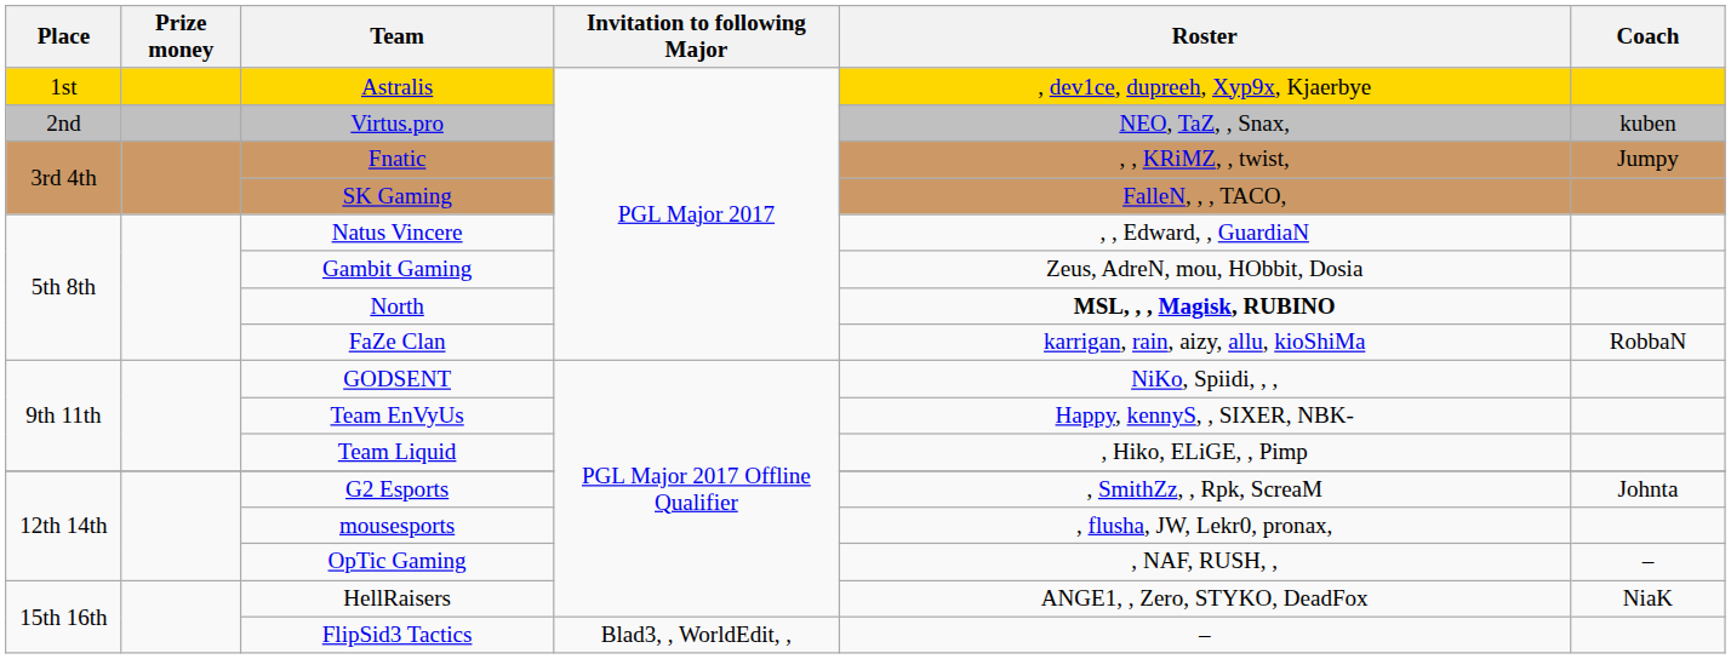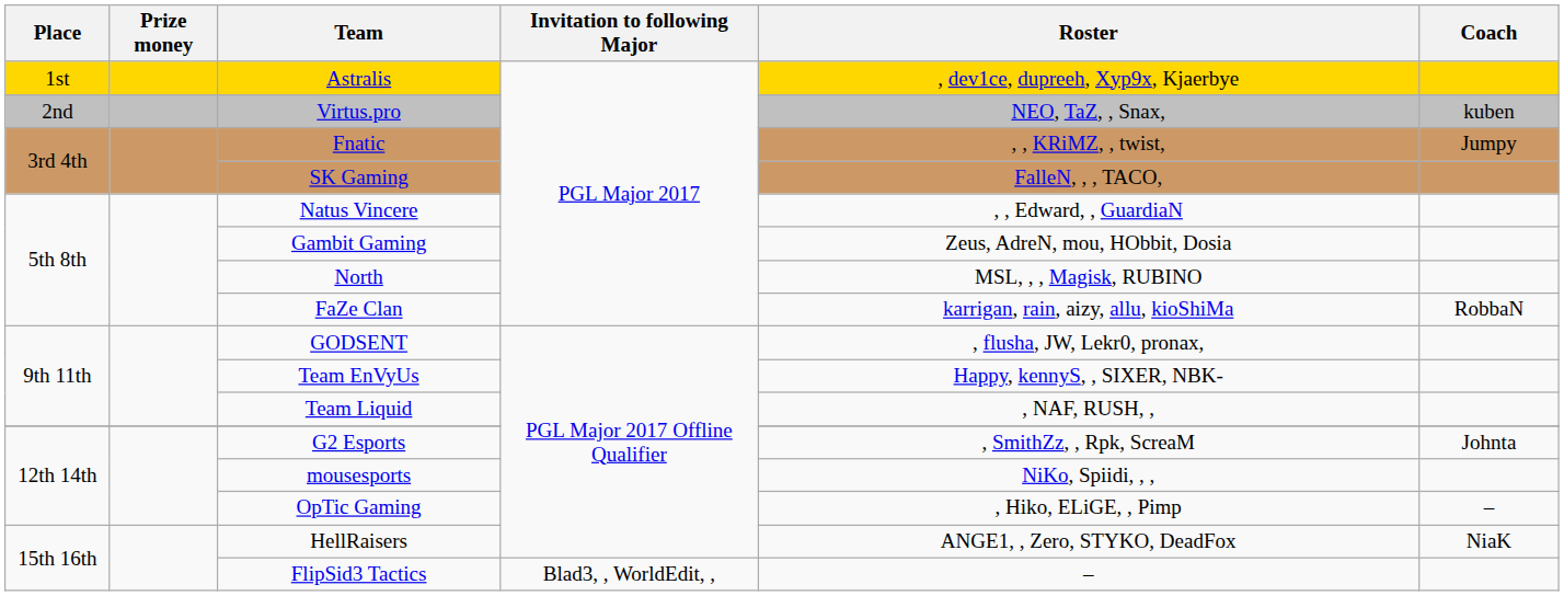 <table class="wikitable" style="text-align:center">
 <tr>
 <th width="73px">Place</th>
 <th width="75">Prize money</th>
 <th width="210">Team</th>
 <th width="190px">Invitation to following Major</th>
 <th width="500px">Roster</th>
 <th width="100">Coach</th>
 </tr>
 <tr>
 <td style="text-align:center; background:gold;">1st</td>
 <td style="text-align:center; background:gold;"></td>
 <td style="text-align:center; background:gold;"><a href='#'>Astralis</a></td>
 <td rowspan="8"><a href='#'>PGL Major 2017</a></td>
 <td style="text-align:center; background:gold;">,  <a href='#'>dev1ce</a>,  <a href='#'>dupreeh</a>,  <a href='#'>Xyp9x</a>,  Kjaerbye</td>
 <td style="text-align:center; background:gold;"></td>
 </tr>
 <tr>
 <td style="text-align:center; background:silver;">2nd</td>
 <td style="text-align:center; background:silver;"></td>
 <td style="text-align:center; background:silver;"><a href='#'>Virtus.pro</a></td>
 <td style="text-align:center; background:silver;"><a href='#'>NEO</a>,  <a href='#'>TaZ</a>,  ,  Snax,  </td>
 <td style="text-align:center; background:silver;">kuben</td>
 </tr>
 <tr>
 <td style="text-align:center; background:#c96;" rowspan="2">3rd  4th</td>
 <td style="text-align:center; background:#c96;" rowspan="2"></td>
 <td style="text-align:center; background:#c96;"><a href='#'>Fnatic</a></td>
 <td style="text-align:center; background:#c96;">,  ,  <a href='#'>KRiMZ</a>,  ,  twist,</td>
 <td style="text-align:center; background:#c96;">Jumpy</td>
 </tr>
 <tr>
 <td style="text-align:center; background:#c96;"><a href='#'>SK Gaming</a></td>
 <td style="text-align:center; background:#c96;"><a href='#'>FalleN</a>,  ,  ,  TACO,  </td>
 <td style="text-align:center; background:#c96;"></td>
 </tr>
 <tr>
 <td rowspan="4">5th  8th</td>
 <td rowspan="4"></td>
 <td><a href='#'>Natus Vincere</a></td>
 <td>,  ,  Edward,  ,  <a href='#'>GuardiaN</a></td>
 <td></td>
 </tr>
 <tr>
 <td><a href='#'>Gambit Gaming</a></td>
 <td>Zeus,  AdreN,  mou,  HObbit,  Dosia</td>
 <td></td>
 </tr>
 <tr>
 <td><a href='#'>North</a></td>
-<td><strong>MSL,  ,  ,  <a href='#'>Magisk</a>,  RUBINO</strong></td>
+<td>MSL,  ,  ,  <a href='#'>Magisk</a>,  RUBINO</td>
 <td></td>
 </tr>
 <tr>
 <td><a href='#'>FaZe Clan</a></td>
 <td><a href='#'>karrigan</a>,  <a href='#'>rain</a>,  aizy,  <a href='#'>allu</a>,  <a href='#'>kioShiMa</a></td>
 <td>RobbaN</td>
 </tr>
 <tr>
 <td rowspan="3">9th  11th</td>
 <td rowspan="3"></td>
 <td><a href='#'>GODSENT</a></td>
 <td rowspan="8"><a href='#'>PGL Major 2017 Offline Qualifier</a></td>
-<td><a href='#'>NiKo</a>,  Spiidi,  , , </td>
+<td>,  <a href='#'>flusha</a>,  JW,  Lekr0,  pronax,  </td>
 <td></td>
 </tr>
 <tr>
 <td><a href='#'>Team EnVyUs</a></td>
 <td><a href='#'>Happy</a>,  <a href='#'>kennyS</a>,  ,  SIXER,  NBK-</td>
 <td></td>
 </tr>
 <tr>
 <td><a href='#'>Team Liquid</a></td>
-<td>,  Hiko,  ELiGE,  ,  Pimp</td>
+<td>, NAF,  RUSH,  , </td>
 <td></td>
 </tr>
 <tr>
 </tr>
 <tr>
 <td rowspan="3">12th  14th</td>
 <td rowspan="3"></td>
 <td><a href='#'>G2 Esports</a></td>
 <td>,  <a href='#'>SmithZz</a>,  ,  Rpk, ScreaM</td>
 <td>Johnta</td>
 </tr>
 <tr>
 <td><a href='#'>mousesports</a></td>
-<td>,  <a href='#'>flusha</a>,  JW,  Lekr0,  pronax,  </td>
+<td><a href='#'>NiKo</a>,  Spiidi,  , , </td>
 <td></td>
 </tr>
 <tr>
 <td><a href='#'>OpTic Gaming</a></td>
-<td>, NAF,  RUSH,  , </td>
+<td>,  Hiko,  ELiGE,  ,  Pimp</td>
 <td>–</td>
 </tr>
 <tr>
 <td rowspan="2">15th  16th</td>
 <td rowspan="2"></td>
 <td>HellRaisers</td>
 <td>ANGE1,  ,  Zero,  STYKO, DeadFox</td>
 <td>NiaK</td>
 </tr>
 <tr>
 <td><a href='#'>FlipSid3 Tactics</a></td>
 <td>Blad3,  ,  WorldEdit,  ,  </td>
 <td>–</td>
 </tr>
 </table>
